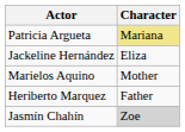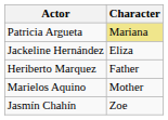 <table class="wikitable" border="1">
 <tr>
 <th>Actor</th>
 <th>Character</th>
 </tr>
 <tr>
 <td>Patricia Argueta</td>
 <td style="background: khaki;">Mariana</td>
 </tr>
 <tr>
 <td>Jackeline Hernández</td>
 <td>Eliza</td>
 </tr>
 <tr>
+<td>Heriberto Marquez</td>
+<td>Father</td>
+</tr>
+<tr>
 <td>Marielos Aquino</td>
 <td>Mother</td>
 </tr>
 <tr>
-<td>Heriberto Marquez</td>
-<td>Father</td>
-</tr>
-<tr>
 <td>Jasmín Chahín</td>
-<td style="background: lightgrey;">Zoe</td>
+<td>Zoe</td>
 </tr>
 </table>
